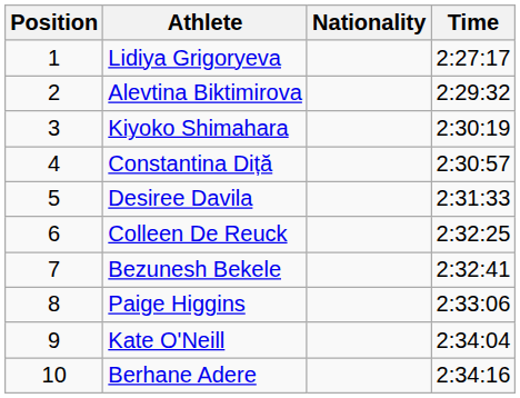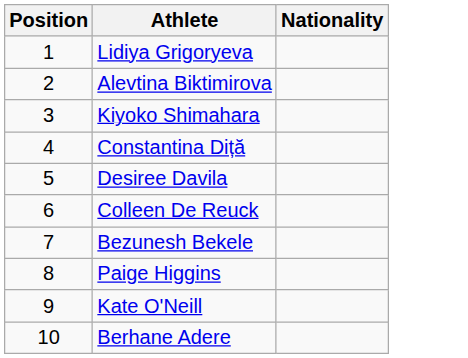 <table class="wikitable sortable">
 <tr>
 <th>Position</th>
 <th>Athlete</th>
 <th>Nationality</th>
-<th>Time</th>
 </tr>
 <tr>
 <td style="text-align:center">1</td>
 <td><a href='#'>Lidiya Grigoryeva</a></td>
 <td></td>
-<td>2:27:17</td>
 </tr>
 <tr>
 <td style="text-align:center">2</td>
 <td><a href='#'>Alevtina Biktimirova</a></td>
 <td></td>
-<td>2:29:32</td>
 </tr>
 <tr>
 <td style="text-align:center">3</td>
 <td><a href='#'>Kiyoko Shimahara</a></td>
 <td></td>
-<td>2:30:19</td>
 </tr>
 <tr>
 <td style="text-align:center">4</td>
 <td><a href='#'>Constantina Diță</a></td>
 <td></td>
-<td>2:30:57</td>
 </tr>
 <tr>
 <td style="text-align:center">5</td>
 <td><a href='#'>Desiree Davila</a></td>
 <td></td>
-<td>2:31:33</td>
 </tr>
 <tr>
 <td style="text-align:center">6</td>
 <td><a href='#'>Colleen De Reuck</a></td>
 <td></td>
-<td>2:32:25</td>
 </tr>
 <tr>
 <td style="text-align:center">7</td>
 <td><a href='#'>Bezunesh Bekele</a></td>
 <td></td>
-<td>2:32:41</td>
 </tr>
 <tr>
 <td style="text-align:center">8</td>
 <td><a href='#'>Paige Higgins</a></td>
 <td></td>
-<td>2:33:06</td>
 </tr>
 <tr>
 <td style="text-align:center">9</td>
 <td><a href='#'>Kate O'Neill</a></td>
 <td></td>
-<td>2:34:04</td>
 </tr>
 <tr>
 <td style="text-align:center">10</td>
 <td><a href='#'>Berhane Adere</a></td>
 <td></td>
-<td>2:34:16</td>
 </tr>
 </table>
